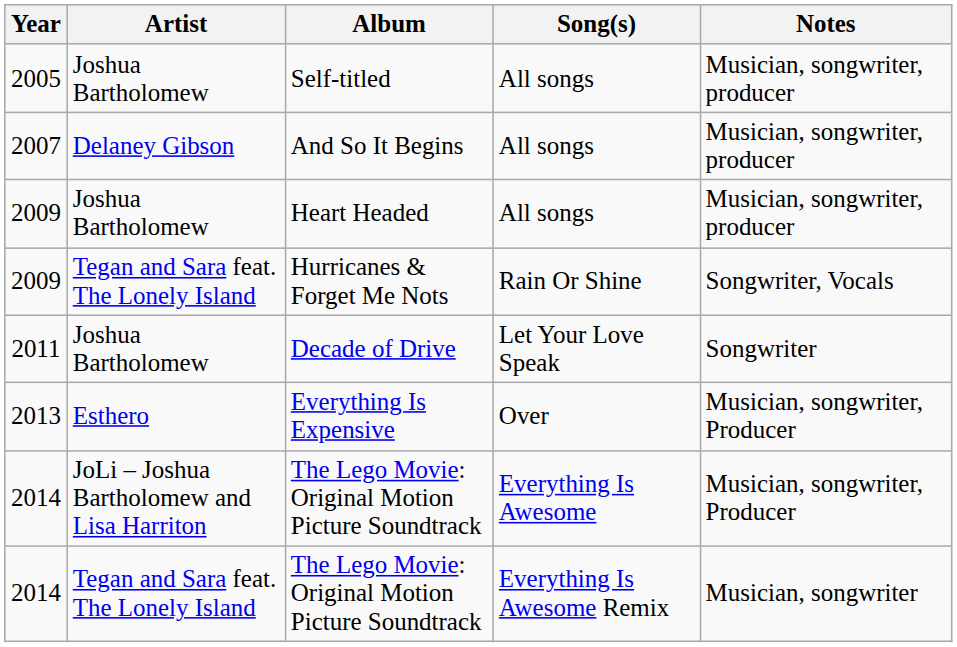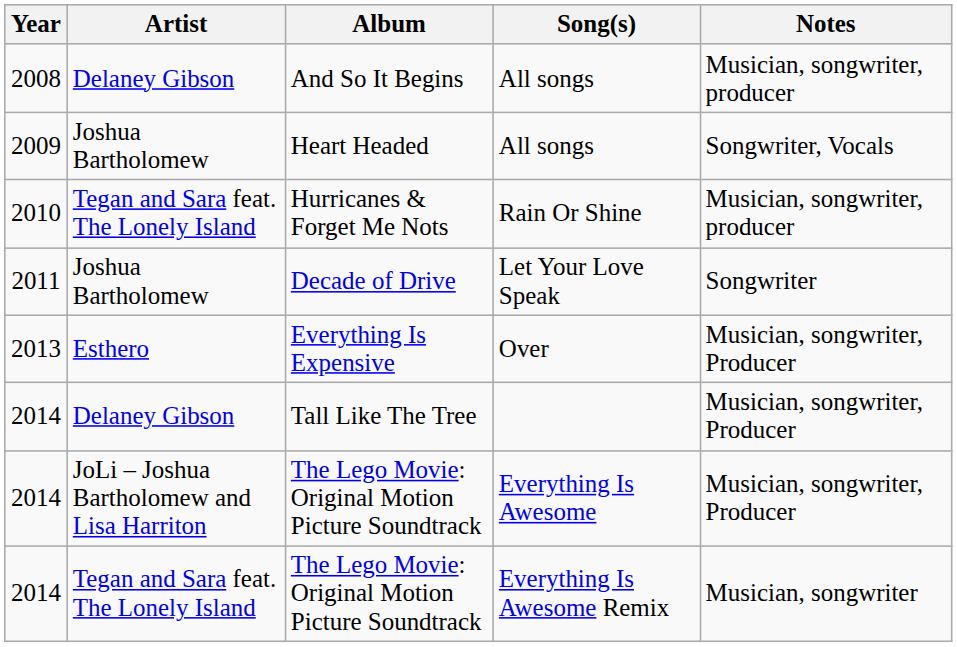 <table class="wikitable">
 <tr>
 <th width="33">Year</th>
 <th width="170">Artist</th>
 <th width="170">Album</th>
 <th width="170">Song(s)</th>
 <th width="220">Notes</th>
 </tr>
 <tr>
-<td align="center">2005</td>
-<td>Joshua Bartholomew</td>
-<td>Self-titled</td>
-<td>All songs</td>
-<td>Musician, songwriter, producer</td>
-</tr>
-<tr>
-<td align="center">2007</td>
+<td align="center">2008</td>
 <td><a href='#'>Delaney Gibson</a></td>
 <td>And So It Begins</td>
 <td>All songs</td>
 <td>Musician, songwriter, producer</td>
 </tr>
 <tr>
 <td align="center">2009</td>
 <td>Joshua Bartholomew</td>
 <td>Heart Headed</td>
 <td>All songs</td>
-<td>Musician, songwriter, producer</td>
+<td>Songwriter, Vocals</td>
 </tr>
 <tr>
-<td align="center">2009</td>
+<td align="center">2010</td>
 <td><a href='#'>Tegan and Sara</a> feat. <a href='#'>The Lonely Island</a></td>
 <td>Hurricanes & Forget Me Nots</td>
 <td>Rain Or Shine</td>
-<td>Songwriter, Vocals</td>
+<td>Musician, songwriter, producer</td>
 </tr>
 <tr>
 <td align="center">2011</td>
 <td>Joshua Bartholomew</td>
 <td><a href='#'>Decade of Drive</a></td>
 <td>Let Your Love Speak</td>
 <td>Songwriter</td>
 </tr>
 <tr>
 <td align="center">2013</td>
 <td><a href='#'>Esthero</a></td>
 <td><a href='#'>Everything Is Expensive</a></td>
 <td>Over</td>
 <td>Musician, songwriter, Producer</td>
 </tr>
 <tr>
 <td align="center">2014</td>
+<td><a href='#'>Delaney Gibson</a></td>
+<td>Tall Like The Tree</td>
+<td></td>
+<td>Musician, songwriter, Producer</td>
+</tr>
+<tr>
+<td align="center">2014</td>
 <td>JoLi – Joshua Bartholomew and <a href='#'>Lisa Harriton</a></td>
 <td><a href='#'>The Lego Movie</a>: Original Motion Picture Soundtrack</td>
 <td><a href='#'>Everything Is Awesome</a></td>
 <td>Musician, songwriter, Producer</td>
 </tr>
 <tr>
 <td align="center">2014</td>
 <td><a href='#'>Tegan and Sara</a> feat. <a href='#'>The Lonely Island</a></td>
 <td><a href='#'>The Lego Movie</a>: Original Motion Picture Soundtrack</td>
 <td><a href='#'>Everything Is Awesome</a> Remix</td>
 <td>Musician, songwriter</td>
 </tr>
 </table>
